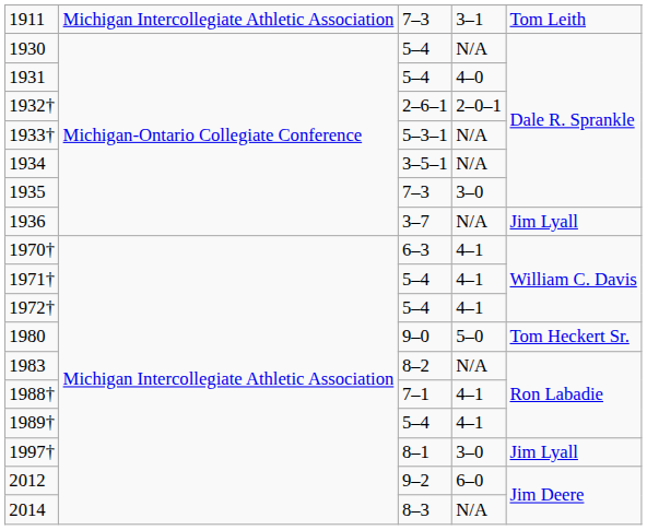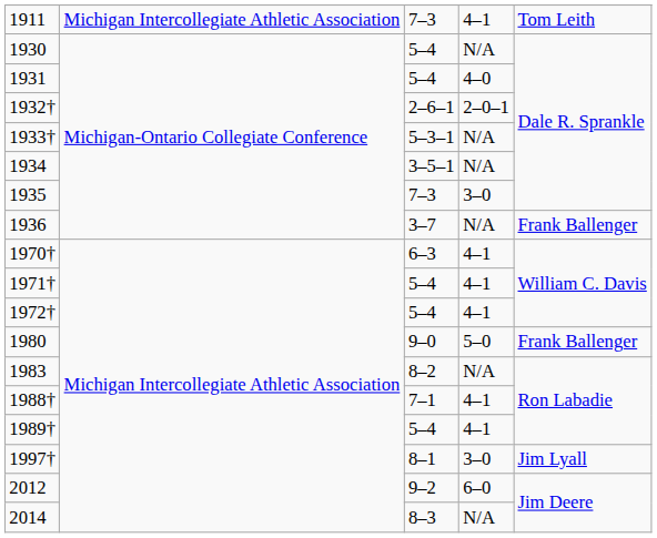 <table class="wikitable">
 <tr>
 </tr>
 <tr>
 <td>1911</td>
 <td><a href='#'>Michigan Intercollegiate Athletic Association</a></td>
 <td>7–3</td>
-<td>3–1</td>
+<td>4–1</td>
 <td><a href='#'>Tom Leith</a></td>
 </tr>
 <tr>
 <td>1930</td>
 <td rowspan="7"><a href='#'>Michigan-Ontario Collegiate Conference</a></td>
 <td>5–4</td>
 <td>N/A</td>
 <td rowspan="6"><a href='#'>Dale R. Sprankle</a></td>
 </tr>
 <tr>
 <td>1931</td>
 <td>5–4</td>
 <td>4–0</td>
 </tr>
 <tr>
 <td>1932†</td>
 <td>2–6–1</td>
 <td>2–0–1</td>
 </tr>
 <tr>
 <td>1933†</td>
 <td>5–3–1</td>
 <td>N/A</td>
 </tr>
 <tr>
 <td>1934</td>
 <td>3–5–1</td>
 <td>N/A</td>
 </tr>
 <tr>
 <td>1935</td>
 <td>7–3</td>
 <td>3–0</td>
 </tr>
 <tr>
 <td>1936</td>
 <td>3–7</td>
 <td>N/A</td>
-<td><a href='#'>Jim Lyall</a></td>
+<td><a href='#'>Frank Ballenger</a></td>
 </tr>
 <tr>
 <td>1970†</td>
 <td rowspan="10"><a href='#'>Michigan Intercollegiate Athletic Association</a></td>
 <td>6–3</td>
 <td>4–1</td>
 <td rowspan="3"><a href='#'>William C. Davis</a></td>
 </tr>
 <tr>
 <td>1971†</td>
 <td>5–4</td>
 <td>4–1</td>
 </tr>
 <tr>
 <td>1972†</td>
 <td>5–4</td>
 <td>4–1</td>
 </tr>
 <tr>
 <td>1980</td>
 <td>9–0</td>
 <td>5–0</td>
-<td><a href='#'>Tom Heckert Sr.</a></td>
+<td><a href='#'>Frank Ballenger</a></td>
 </tr>
 <tr>
 <td>1983</td>
 <td>8–2</td>
 <td>N/A</td>
 <td rowspan="3"><a href='#'>Ron Labadie</a></td>
 </tr>
 <tr>
 <td>1988†</td>
 <td>7–1</td>
 <td>4–1</td>
 </tr>
 <tr>
 <td>1989†</td>
 <td>5–4</td>
 <td>4–1</td>
 </tr>
 <tr>
 <td>1997†</td>
 <td>8–1</td>
 <td>3–0</td>
 <td><a href='#'>Jim Lyall</a></td>
 </tr>
 <tr>
 <td>2012</td>
 <td>9–2</td>
 <td>6–0</td>
 <td rowspan="2"><a href='#'>Jim Deere</a></td>
 </tr>
 <tr>
 <td>2014</td>
 <td>8–3</td>
 <td>N/A</td>
 </tr>
 </table>
